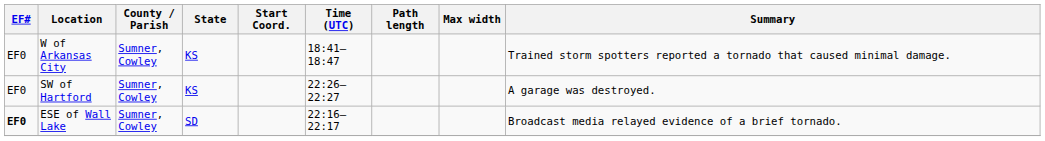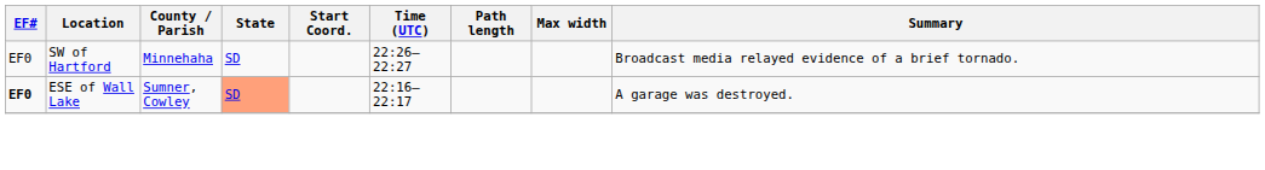 <table class="wikitable sortable" style="width:100%;">
 <tr>
 <th scope="col"  style="width:3%; text-align:center;"><a href='#'>EF#</a></th>
 <th scope="col"  style="width:7%; text-align:center;" class="unsortable">Location</th>
 <th scope="col"  style="width:6%; text-align:center;" class="unsortable">County / Parish</th>
 <th scope="col"  style="width:5%; text-align:center;">State</th>
 <th scope="col"  style="width:6%; text-align:center;">Start Coord.</th>
 <th scope="col"  style="width:6%; text-align:center;">Time (<a href='#'>UTC</a>)</th>
 <th scope="col"  style="width:6%; text-align:center;">Path length</th>
 <th scope="col"  style="width:6%; text-align:center;">Max width</th>
 <th scope="col" class="unsortable" style="width:48%; text-align:center;">Summary</th>
 </tr>
 <tr>
 <td bgcolor=>EF0</td>
-<td>W of <a href='#'>Arkansas City</a></td>
-<td><a href='#'>Sumner</a>, <a href='#'>Cowley</a></td>
-<td><a href='#'>KS</a></td>
+<td>SW of <a href='#'>Hartford</a></td>
+<td><a href='#'>Minnehaha</a></td>
+<td><a href='#'>SD</a></td>
 <td></td>
-<td>18:41–18:47</td>
+<td>22:26–22:27</td>
 <td></td>
 <td></td>
-<td>Trained storm spotters reported a tornado that caused minimal damage.</td>
+<td>Broadcast media relayed evidence of a brief tornado.</td>
 </tr>
 <tr>
-<td bgcolor=>EF0</td>
-<td>SW of <a href='#'>Hartford</a></td>
+<td bgcolor=><strong>EF0</strong></td>
+<td>ESE of <a href='#'>Wall Lake</a></td>
 <td><a href='#'>Sumner</a>, <a href='#'>Cowley</a></td>
-<td><a href='#'>KS</a></td>
+<td style="background: lightsalmon;"><a href='#'>SD</a></td>
 <td></td>
-<td>22:26–22:27</td>
+<td>22:16–22:17</td>
 <td></td>
 <td></td>
 <td>A garage was destroyed.</td>
 </tr>
 <tr>
-<td bgcolor=><strong>EF0</strong></td>
-<td>ESE of <a href='#'>Wall Lake</a></td>
-<td><a href='#'>Sumner</a>, <a href='#'>Cowley</a></td>
-<td><a href='#'>SD</a></td>
-<td></td>
-<td>22:16–22:17</td>
-<td></td>
-<td></td>
-<td>Broadcast media relayed evidence of a brief tornado.</td>
-</tr>
-<tr>
 </tr>
 </table>
